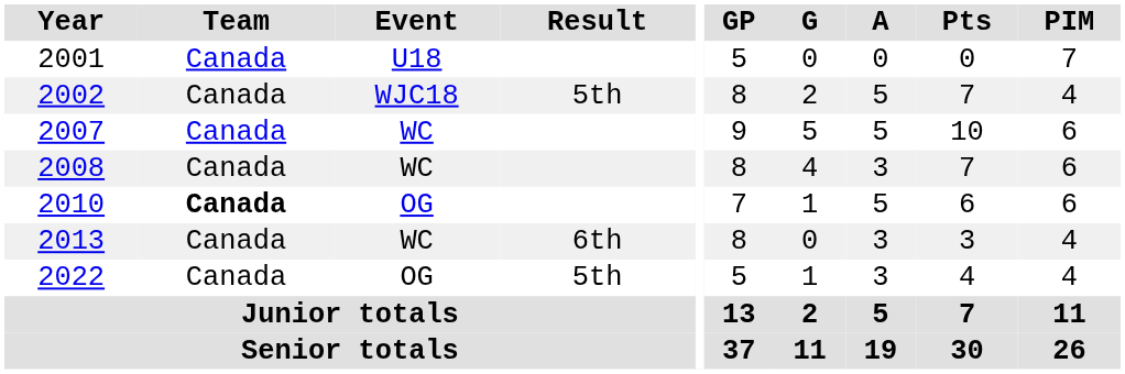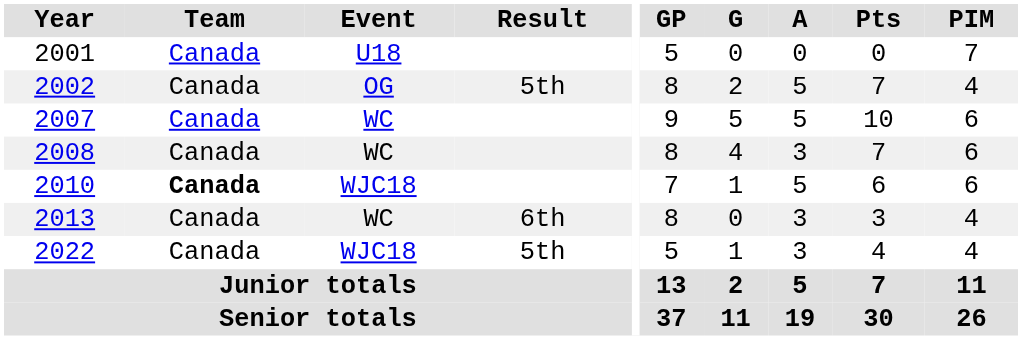 <table border="0" cellpadding="1" cellspacing="0" ID="Table3" style="text-align:center; width:40em">
 <tr ALIGN="centre" bgcolor="#e0e0e0">
 <th>Year</th>
 <th>Team</th>
 <th>Event</th>
 <th>Result</th>
 <th rowspan="99" bgcolor="#ffffff"></th>
 <th>GP</th>
 <th>G</th>
 <th>A</th>
 <th>Pts</th>
 <th>PIM</th>
 </tr>
 <tr>
 <td>2001</td>
 <td><a href='#'>Canada</a></td>
 <td><a href='#'>U18</a></td>
 <td></td>
 <td>5</td>
 <td>0</td>
 <td>0</td>
 <td>0</td>
 <td>7</td>
 </tr>
 <tr bgcolor="#f0f0f0">
 <td><a href='#'>2002</a></td>
 <td>Canada</td>
-<td><a href='#'>WJC18</a></td>
+<td><a href='#'>OG</a></td>
 <td>5th</td>
 <td>8</td>
 <td>2</td>
 <td>5</td>
 <td>7</td>
 <td>4</td>
 </tr>
 <tr>
 <td><a href='#'>2007</a></td>
 <td><a href='#'>Canada</a></td>
 <td><a href='#'>WC</a></td>
 <td></td>
 <td>9</td>
 <td>5</td>
 <td>5</td>
 <td>10</td>
 <td>6</td>
 </tr>
 <tr bgcolor="#f0f0f0">
 <td><a href='#'>2008</a></td>
 <td>Canada</td>
 <td>WC</td>
 <td></td>
 <td>8</td>
 <td>4</td>
 <td>3</td>
 <td>7</td>
 <td>6</td>
 </tr>
 <tr>
 <td><a href='#'>2010</a></td>
 <td><strong>Canada</strong></td>
-<td><a href='#'>OG</a></td>
+<td><a href='#'>WJC18</a></td>
 <td></td>
 <td>7</td>
 <td>1</td>
 <td>5</td>
 <td>6</td>
 <td>6</td>
 </tr>
 <tr bgcolor="#f0f0f0">
 <td><a href='#'>2013</a></td>
 <td>Canada</td>
 <td>WC</td>
 <td>6th</td>
 <td>8</td>
 <td>0</td>
 <td>3</td>
 <td>3</td>
 <td>4</td>
 </tr>
 <tr>
 <td><a href='#'>2022</a></td>
 <td>Canada</td>
-<td>OG</td>
+<td><a href='#'>WJC18</a></td>
 <td>5th</td>
 <td>5</td>
 <td>1</td>
 <td>3</td>
 <td>4</td>
 <td>4</td>
 </tr>
 <tr bgcolor="#e0e0e0">
 <th colspan=4>Junior totals</th>
 <th>13</th>
 <th>2</th>
 <th>5</th>
 <th>7</th>
 <th>11</th>
 </tr>
 <tr bgcolor="#e0e0e0">
 <th colspan=4>Senior totals</th>
 <th>37</th>
 <th>11</th>
 <th>19</th>
 <th>30</th>
 <th>26</th>
 </tr>
 </table>
